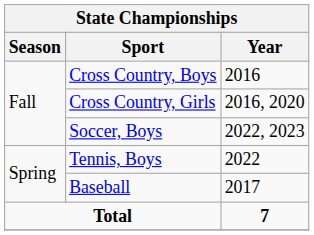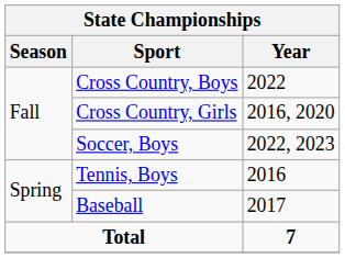 <table class="wikitable">
 <tr>
 <th colspan="4">State Championships</th>
 </tr>
 <tr>
 <th>Season</th>
 <th>Sport</th>
 <th>Year</th>
 </tr>
 <tr>
 <td rowspan="3">Fall</td>
 <td><a href='#'>Cross Country, Boys</a></td>
-<td>2016</td>
+<td>2022</td>
 </tr>
 <tr>
 <td><a href='#'>Cross Country, Girls</a></td>
 <td>2016, 2020</td>
 </tr>
 <tr>
 <td><a href='#'>Soccer, Boys</a></td>
 <td>2022, 2023</td>
 </tr>
 <tr>
 <td rowspan="2">Spring</td>
 <td><a href='#'>Tennis, Boys</a></td>
-<td>2022</td>
+<td>2016</td>
 </tr>
 <tr>
 <td><a href='#'>Baseball</a></td>
 <td>2017</td>
 </tr>
 <tr>
 <td align="center" colspan="2"><strong>Total</strong></td>
 <td align="center"><strong>7</strong></td>
 </tr>
 <tr>
 </tr>
 </table>
